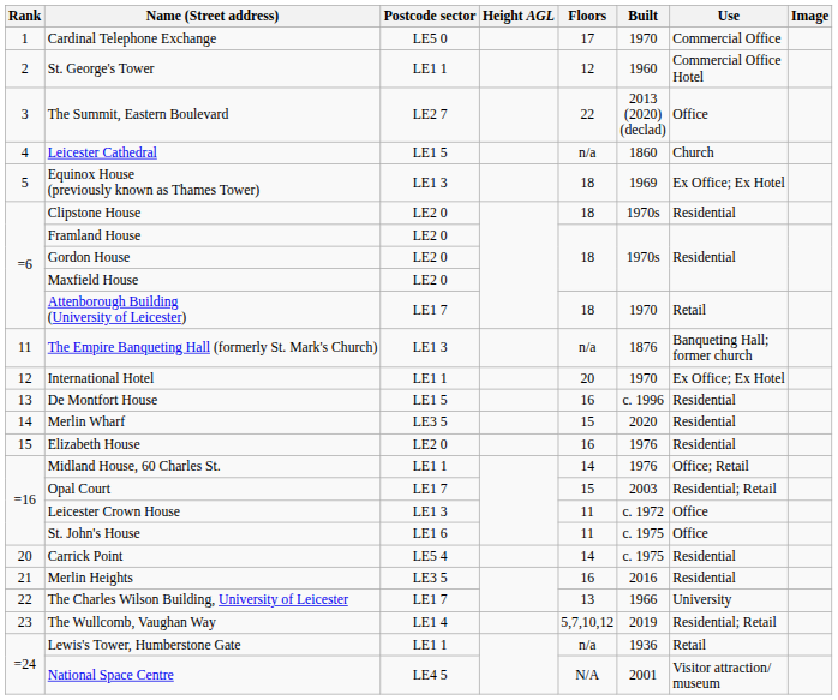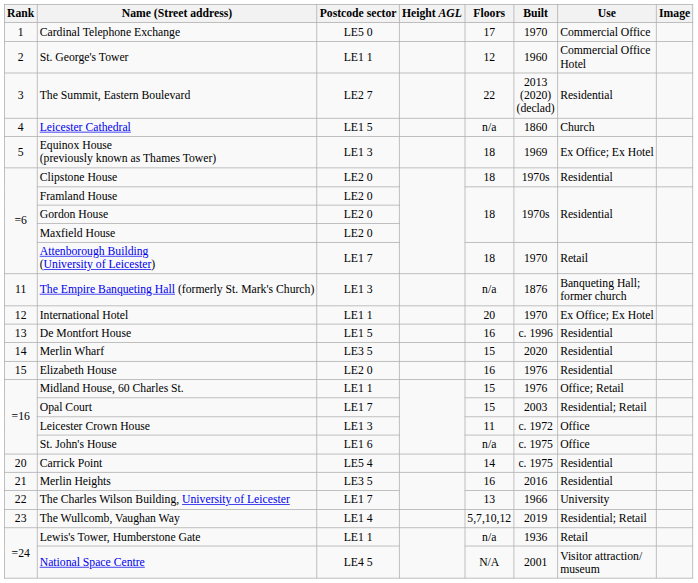 <table class="wikitable sortable">
 <tr>
 <th align="center" data-sort-type="isodate">Rank<br></th>
 <th align="center">Name (Street address)</th>
 <th align=center colspan=2>Postcode sector</th>
 <th align="center" data-sort-type="number">Height <em>AGL</em></th>
 <th align="center">Floors</th>
 <th align="center" data-sort-type="isoDate">Built</th>
 <th align="center">Use</th>
 <th class=unsortable>Image</th>
 </tr>
 <tr>
 <td align="center">1</td>
 <td>Cardinal Telephone Exchange</td>
 <td colspan="2" align="center">LE5 0</td>
 <td align="center"></td>
 <td align="center">17</td>
 <td align="center">1970</td>
 <td>Commercial Office</td>
 <td></td>
 </tr>
 <tr>
 <td align="center">2</td>
 <td>St. George's Tower</td>
 <td colspan="2" align="center">LE1 1</td>
 <td align="center"></td>
 <td align="center">12</td>
 <td align="center">1960</td>
 <td>Commercial Office<br>Hotel</td>
 <td></td>
 </tr>
 <tr>
 <td align="center">3</td>
 <td>The Summit, Eastern Boulevard</td>
 <td colspan="2" align="center">LE2 7</td>
 <td align="center"></td>
 <td align="center">22</td>
 <td align="center">2013<br>(2020)<br>(declad)</td>
-<td>Office</td>
+<td>Residential</td>
 <td></td>
 </tr>
 <tr>
 <td align="center">4</td>
 <td><a href='#'>Leicester Cathedral</a></td>
 <td colspan="2" align="center">LE1 5</td>
 <td align="center"></td>
 <td align="center">n/a</td>
 <td align="center">1860</td>
 <td>Church</td>
 <td></td>
 </tr>
 <tr>
 <td align="center">5</td>
 <td>Equinox House<br>(previously known as Thames Tower)</td>
 <td colspan="2" align="center">LE1 3</td>
 <td align="center"></td>
 <td align="center">18</td>
 <td align="center">1969</td>
 <td>Ex Office; Ex Hotel</td>
 <td></td>
 </tr>
 <tr>
 <td rowspan="5" align="center">=6</td>
 <td>Clipstone House</td>
 <td colspan="2" align="center">LE2 0</td>
 <td rowspan="5" align="center"></td>
 <td align="center">18</td>
 <td align="center">1970s</td>
 <td>Residential</td>
 <td></td>
 </tr>
 <tr>
 <td>Framland House</td>
 <td colspan="2" align="center">LE2 0</td>
 <td rowspan="3" align="center">18</td>
 <td rowspan="3" align="center">1970s</td>
 <td rowspan="3">Residential</td>
 <td rowspan="3"><br></td>
 </tr>
 <tr>
 <td>Gordon House</td>
 <td colspan="2" align="center">LE2 0</td>
 </tr>
 <tr>
 <td>Maxfield House</td>
 <td colspan="2" align="center">LE2 0</td>
 </tr>
 <tr>
 <td><a href='#'>Attenborough Building</a><br>(<a href='#'>University of Leicester</a>)</td>
 <td colspan="2" align="center">LE1 7</td>
 <td align="center">18</td>
 <td align="center">1970</td>
 <td>Retail</td>
 <td></td>
 </tr>
 <tr>
 <td align="center">11</td>
 <td><a href='#'>The Empire Banqueting Hall</a> (formerly St. Mark's Church)</td>
 <td colspan="2" align="center">LE1 3</td>
 <td align="center"></td>
 <td align="center">n/a</td>
 <td align="center">1876</td>
 <td>Banqueting Hall;<br>former church</td>
 <td></td>
 </tr>
 <tr>
 <td align="center">12</td>
 <td>International Hotel</td>
 <td colspan="2" align="center">LE1 1</td>
 <td align="center"></td>
 <td align="center">20</td>
 <td align="center">1970</td>
 <td>Ex Office; Ex Hotel</td>
 <td></td>
 </tr>
 <tr>
 <td align="center">13</td>
 <td>De Montfort House</td>
 <td colspan="2" align="center">LE1 5</td>
 <td align="center"></td>
 <td align="center">16</td>
 <td align="center">c. 1996</td>
 <td>Residential</td>
 <td></td>
 </tr>
 <tr>
 <td align="center">14</td>
 <td>Merlin Wharf</td>
 <td colspan="2" align="center">LE3 5</td>
 <td rowspan="1" align="center"></td>
 <td align="center">15</td>
 <td align="center">2020</td>
 <td>Residential</td>
 <td></td>
 </tr>
 <tr>
 <td align="center">15</td>
 <td>Elizabeth House</td>
 <td colspan="2" align="center">LE2 0</td>
 <td rowspan="1" align="center"></td>
 <td align="center">16</td>
 <td align="center">1976</td>
 <td>Residential</td>
 <td></td>
 </tr>
 <tr>
 <td rowspan="4" align="center">=16</td>
 <td>Midland House, 60 Charles St.</td>
 <td colspan="2" align="center">LE1 1</td>
 <td rowspan="4" align="center"></td>
-<td align="center">14</td>
+<td align="center">15</td>
 <td align="center">1976</td>
 <td>Office; Retail</td>
 <td></td>
 </tr>
 <tr>
 <td>Opal Court</td>
 <td colspan="2" align="center">LE1 7</td>
 <td align="center">15</td>
 <td align="center">2003</td>
 <td>Residential; Retail</td>
 <td></td>
 </tr>
 <tr>
 <td>Leicester Crown House</td>
 <td colspan="2" align="center">LE1 3</td>
 <td align="center">11</td>
 <td align="center">c. 1972</td>
 <td>Office</td>
 <td></td>
 </tr>
 <tr>
 <td>St. John's House</td>
 <td colspan="2" align="center">LE1 6</td>
-<td align="center">11</td>
+<td align="center">n/a</td>
 <td align="center">c. 1975</td>
 <td>Office</td>
 <td></td>
 </tr>
 <tr>
 <td align="center">20</td>
 <td>Carrick Point</td>
 <td colspan="2" align="center">LE5 4</td>
 <td align="center"></td>
 <td align="center">14</td>
 <td align="center">c. 1975</td>
 <td>Residential</td>
 <td></td>
 </tr>
 <tr>
 <td align="center">21</td>
 <td>Merlin Heights</td>
 <td colspan="2" align="center">LE3 5</td>
 <td rowspan="2" align="center"></td>
 <td align="center">16</td>
 <td align="center">2016</td>
 <td>Residential</td>
 <td></td>
 </tr>
 <tr>
 <td align="center">22</td>
 <td>The Charles Wilson Building, <a href='#'>University of Leicester</a></td>
 <td colspan="2" align="center">LE1 7</td>
 <td align="center">13</td>
 <td align="center">1966</td>
 <td>University</td>
 <td></td>
 </tr>
 <tr>
 <td align="center">23</td>
 <td>The Wullcomb, Vaughan Way</td>
 <td colspan="2" align="center">LE1 4</td>
 <td align="center"></td>
 <td align="center">5,7,10,12</td>
 <td align="center">2019</td>
 <td>Residential; Retail</td>
 <td></td>
 </tr>
 <tr>
 <td rowspan="2" align="center">=24</td>
 <td>Lewis's Tower, Humberstone Gate</td>
 <td colspan="2" align="center">LE1 1</td>
 <td rowspan="2" align="center"></td>
 <td align="center">n/a</td>
 <td align="center">1936</td>
 <td>Retail</td>
 <td></td>
 </tr>
 <tr>
 <td><a href='#'>National Space Centre</a></td>
 <td colspan="2" align="center">LE4 5</td>
 <td align="center">N/A</td>
 <td align="center">2001</td>
 <td>Visitor attraction/<br>museum</td>
 <td></td>
 </tr>
 </table>
